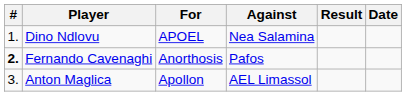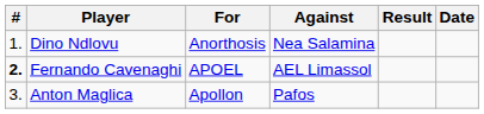 <table class="wikitable sortable">
 <tr>
 <th>#</th>
 <th>Player</th>
 <th>For</th>
 <th>Against</th>
 <th align=center>Result</th>
 <th>Date</th>
 </tr>
 <tr>
 <td>1.</td>
 <td> <a href='#'>Dino Ndlovu</a></td>
-<td><a href='#'>APOEL</a></td>
+<td><a href='#'>Anorthosis</a></td>
 <td><a href='#'>Nea Salamina</a></td>
 <td align="center"></td>
 <td></td>
 </tr>
 <tr>
 <td><strong>2.</strong></td>
 <td> <a href='#'>Fernando Cavenaghi</a></td>
-<td><a href='#'>Anorthosis</a></td>
-<td><a href='#'>Pafos</a></td>
+<td><a href='#'>APOEL</a></td>
+<td><a href='#'>AEL Limassol</a></td>
 <td align="center"></td>
 <td></td>
 </tr>
 <tr>
 <td>3.</td>
 <td> <a href='#'>Anton Maglica</a></td>
 <td><a href='#'>Apollon</a></td>
-<td><a href='#'>AEL Limassol</a></td>
+<td><a href='#'>Pafos</a></td>
 <td align="center"></td>
 <td></td>
 </tr>
 </table>
